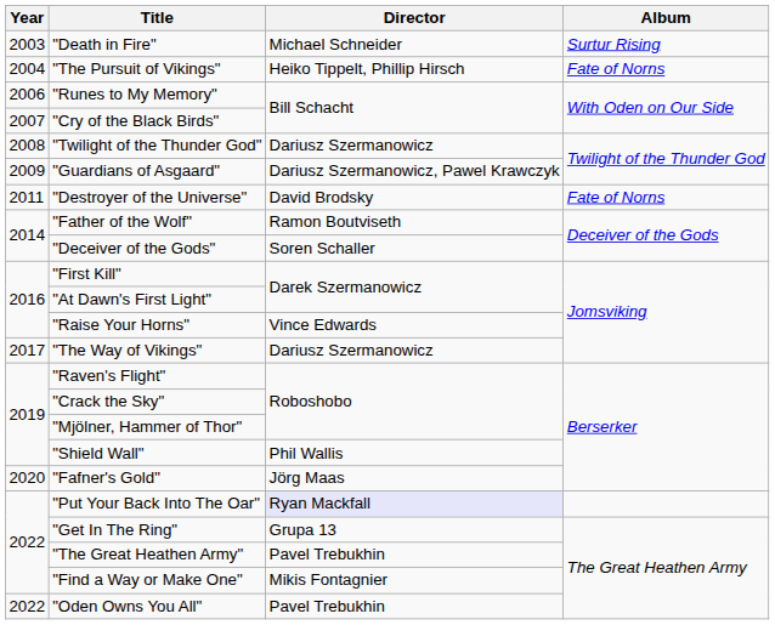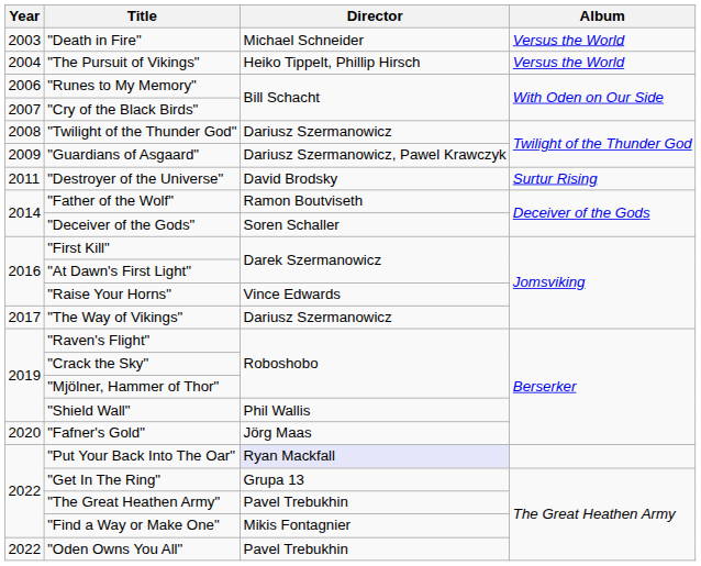 <table class="wikitable" border="1">
 <tr>
 <th>Year</th>
 <th>Title</th>
 <th>Director</th>
 <th>Album</th>
 </tr>
 <tr>
 <td>2003</td>
 <td>"Death in Fire"</td>
 <td>Michael Schneider</td>
-<td><em><a href='#'>Surtur Rising</a></em></td>
+<td><em><a href='#'>Versus the World</a></em></td>
 </tr>
 <tr>
 <td>2004</td>
 <td>"The Pursuit of Vikings"</td>
 <td>Heiko Tippelt, Phillip Hirsch</td>
-<td><em><a href='#'>Fate of Norns</a></em></td>
+<td><em><a href='#'>Versus the World</a></em></td>
 </tr>
 <tr>
 <td>2006</td>
 <td>"Runes to My Memory"</td>
 <td rowspan="2">Bill Schacht</td>
 <td rowspan="2"><em><a href='#'>With Oden on Our Side</a></em></td>
 </tr>
 <tr>
 <td>2007</td>
 <td>"Cry of the Black Birds"</td>
 </tr>
 <tr>
 <td>2008</td>
 <td>"Twilight of the Thunder God"</td>
 <td>Dariusz Szermanowicz</td>
 <td rowspan="2"><em><a href='#'>Twilight of the Thunder God</a></em></td>
 </tr>
 <tr>
 <td>2009</td>
 <td>"Guardians of Asgaard"</td>
 <td>Dariusz Szermanowicz, Pawel Krawczyk</td>
 </tr>
 <tr>
 <td>2011</td>
 <td>"Destroyer of the Universe"</td>
 <td>David Brodsky</td>
-<td><em><a href='#'>Fate of Norns</a></em></td>
+<td><em><a href='#'>Surtur Rising</a></em></td>
 </tr>
 <tr>
 <td rowspan="2">2014</td>
 <td>"Father of the Wolf"</td>
 <td>Ramon Boutviseth</td>
 <td rowspan="2"><em><a href='#'>Deceiver of the Gods</a></em></td>
 </tr>
 <tr>
 <td>"Deceiver of the Gods"</td>
 <td>Soren Schaller</td>
 </tr>
 <tr>
 <td rowspan="3">2016</td>
 <td>"First Kill"</td>
 <td rowspan="2">Darek Szermanowicz</td>
 <td rowspan="4"><em><a href='#'>Jomsviking</a></em></td>
 </tr>
 <tr>
 <td>"At Dawn's First Light"</td>
 </tr>
 <tr>
 <td>"Raise Your Horns"</td>
 <td>Vince Edwards</td>
 </tr>
 <tr>
 <td>2017</td>
 <td>"The Way of Vikings"</td>
 <td>Dariusz Szermanowicz</td>
 </tr>
 <tr>
 <td rowspan="4">2019</td>
 <td>"Raven's Flight"</td>
 <td rowspan="3">Roboshobo</td>
 <td rowspan="5"><em><a href='#'>Berserker</a></em></td>
 </tr>
 <tr>
 <td>"Crack the Sky"</td>
 </tr>
 <tr>
 <td>"Mjölner, Hammer of Thor"</td>
 </tr>
 <tr>
 <td>"Shield Wall"</td>
 <td>Phil Wallis</td>
 </tr>
 <tr>
 <td>2020</td>
 <td>"Fafner's Gold"</td>
 <td>Jörg Maas</td>
 </tr>
 <tr>
 <td rowspan="4">2022</td>
 <td>"Put Your Back Into The Oar"</td>
 <td style="background: lavender;">Ryan Mackfall</td>
 </tr>
 <tr>
 <td>"Get In The Ring"</td>
 <td>Grupa 13</td>
 <td rowspan="5"><em>The Great Heathen Army</em></td>
 </tr>
 <tr>
 <td>"The Great Heathen Army"</td>
 <td>Pavel Trebukhin</td>
 </tr>
 <tr>
 <td>"Find a Way or Make One"</td>
 <td>Mikis Fontagnier</td>
 </tr>
 <tr>
 <td>2022</td>
 <td>"Oden Owns You All"</td>
 <td>Pavel Trebukhin</td>
 </tr>
 </table>
